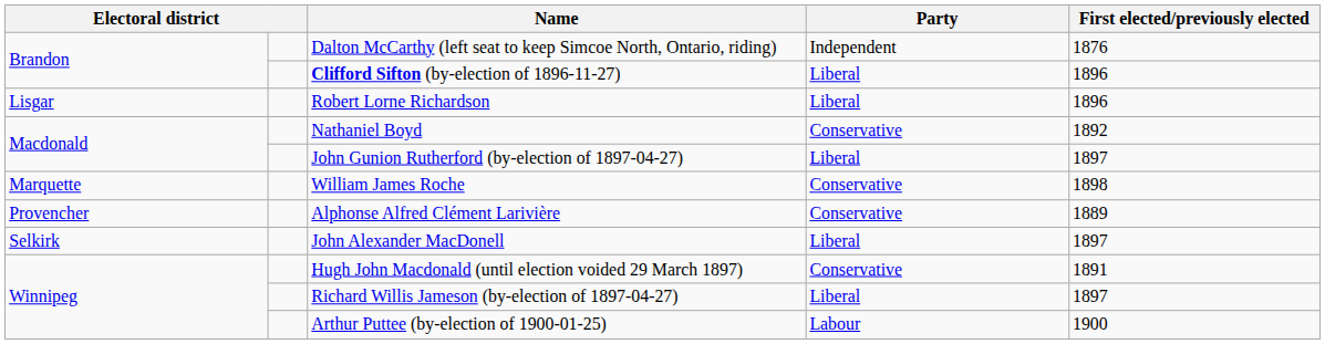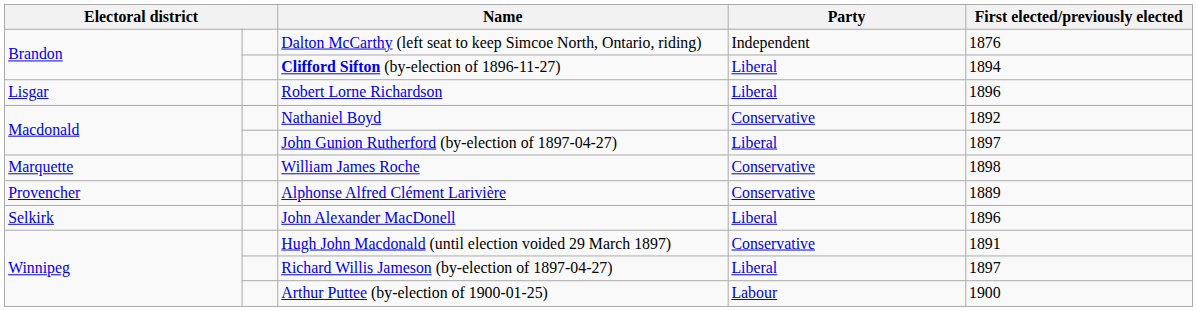 <table class="wikitable" width=95%>
 <tr>
 <th colspan=2 width=23%>Electoral district</th>
 <th>Name</th>
 <th width=20%>Party</th>
 <th>First elected/previously elected</th>
 </tr>
 <tr>
 <td width=20% rowspan=2><a href='#'>Brandon</a></td>
 <td></td>
 <td><a href='#'>Dalton McCarthy</a> (left seat to keep Simcoe North, Ontario, riding)</td>
 <td>Independent</td>
 <td>1876</td>
 </tr>
 <tr>
 <td></td>
 <td><strong><a href='#'>Clifford Sifton</a></strong> (by-election of 1896-11-27)</td>
 <td><a href='#'>Liberal</a></td>
-<td>1896</td>
+<td>1894</td>
 </tr>
 <tr>
 <td><a href='#'>Lisgar</a></td>
 <td></td>
 <td><a href='#'>Robert Lorne Richardson</a></td>
 <td><a href='#'>Liberal</a></td>
 <td>1896</td>
 </tr>
 <tr>
 <td rowspan=2><a href='#'>Macdonald</a></td>
 <td></td>
 <td><a href='#'>Nathaniel Boyd</a></td>
 <td><a href='#'>Conservative</a></td>
 <td>1892</td>
 </tr>
 <tr>
 <td></td>
 <td><a href='#'>John Gunion Rutherford</a> (by-election of 1897-04-27)</td>
 <td><a href='#'>Liberal</a></td>
 <td>1897</td>
 </tr>
 <tr>
 <td><a href='#'>Marquette</a></td>
 <td></td>
 <td><a href='#'>William James Roche</a></td>
 <td><a href='#'>Conservative</a></td>
 <td>1898</td>
 </tr>
 <tr>
 <td><a href='#'>Provencher</a></td>
 <td></td>
 <td><a href='#'>Alphonse Alfred Clément Larivière</a></td>
 <td><a href='#'>Conservative</a></td>
 <td>1889</td>
 </tr>
 <tr>
 <td><a href='#'>Selkirk</a></td>
 <td></td>
 <td><a href='#'>John Alexander MacDonell</a></td>
 <td><a href='#'>Liberal</a></td>
-<td>1897</td>
+<td>1896</td>
 </tr>
 <tr>
 <td rowspan=3><a href='#'>Winnipeg</a></td>
 <td></td>
 <td><a href='#'>Hugh John Macdonald</a> (until election voided 29 March 1897)</td>
 <td><a href='#'>Conservative</a></td>
 <td>1891</td>
 </tr>
 <tr>
 <td></td>
 <td><a href='#'>Richard Willis Jameson</a> (by-election of 1897-04-27)</td>
 <td><a href='#'>Liberal</a></td>
 <td>1897</td>
 </tr>
 <tr>
 <td></td>
 <td><a href='#'>Arthur Puttee</a> (by-election of 1900-01-25)</td>
 <td><a href='#'>Labour</a></td>
 <td>1900</td>
 </tr>
 </table>
